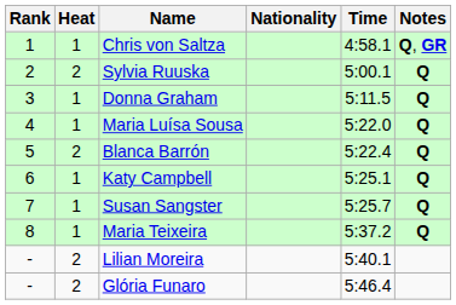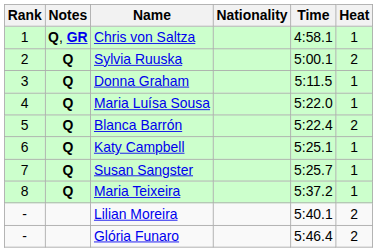 <table class="wikitable sortable" style="text-align:center">
 <tr>
 <th>Rank</th>
-<th>Heat</th>
+<th>Notes</th>
 <th>Name</th>
 <th>Nationality</th>
 <th>Time</th>
-<th>Notes</th>
+<th>Heat</th>
 </tr>
 <tr bgcolor=ccffcc>
 <td>1</td>
-<td>1</td>
+<td><strong>Q</strong>, <strong><a href='#'>GR</a></strong></td>
 <td align=left><a href='#'>Chris von Saltza</a></td>
 <td align=left></td>
 <td>4:58.1</td>
-<td><strong>Q</strong>, <strong><a href='#'>GR</a></strong></td>
+<td>1</td>
 </tr>
 <tr bgcolor=ccffcc>
 <td>2</td>
-<td>2</td>
+<td><strong>Q</strong></td>
 <td align=left><a href='#'>Sylvia Ruuska</a></td>
 <td align=left></td>
 <td>5:00.1</td>
-<td><strong>Q</strong></td>
+<td>2</td>
 </tr>
 <tr bgcolor=ccffcc>
 <td>3</td>
-<td>1</td>
+<td><strong>Q</strong></td>
 <td align=left><a href='#'>Donna Graham</a></td>
 <td align=left></td>
 <td>5:11.5</td>
-<td><strong>Q</strong></td>
+<td>1</td>
 </tr>
 <tr bgcolor=ccffcc>
 <td>4</td>
-<td>1</td>
+<td><strong>Q</strong></td>
 <td align=left><a href='#'>Maria Luísa Sousa</a></td>
 <td align=left></td>
 <td>5:22.0</td>
-<td><strong>Q</strong></td>
+<td>1</td>
 </tr>
 <tr bgcolor=ccffcc>
 <td>5</td>
-<td>2</td>
+<td><strong>Q</strong></td>
 <td align=left><a href='#'>Blanca Barrón</a></td>
 <td align=left></td>
 <td>5:22.4</td>
-<td><strong>Q</strong></td>
+<td>2</td>
 </tr>
 <tr bgcolor=ccffcc>
 <td>6</td>
-<td>1</td>
+<td><strong>Q</strong></td>
 <td align=left><a href='#'>Katy Campbell</a></td>
 <td align=left></td>
 <td>5:25.1</td>
-<td><strong>Q</strong></td>
+<td>1</td>
 </tr>
 <tr bgcolor=ccffcc>
 <td>7</td>
-<td>1</td>
+<td><strong>Q</strong></td>
 <td align=left><a href='#'>Susan Sangster</a></td>
 <td align=left></td>
 <td>5:25.7</td>
-<td><strong>Q</strong></td>
+<td>1</td>
 </tr>
 <tr bgcolor=ccffcc>
 <td>8</td>
-<td>1</td>
+<td><strong>Q</strong></td>
 <td align=left><a href='#'>Maria Teixeira</a></td>
 <td align=left></td>
 <td>5:37.2</td>
-<td><strong>Q</strong></td>
+<td>1</td>
 </tr>
 <tr>
 <td>-</td>
-<td>2</td>
+<td></td>
 <td align=left><a href='#'>Lilian Moreira</a></td>
 <td align=left></td>
 <td>5:40.1</td>
-<td></td>
+<td>2</td>
 </tr>
 <tr>
 <td>-</td>
-<td>2</td>
+<td></td>
 <td align=left><a href='#'>Glória Funaro</a></td>
 <td align=left></td>
 <td>5:46.4</td>
-<td></td>
+<td>2</td>
 </tr>
 </table>
